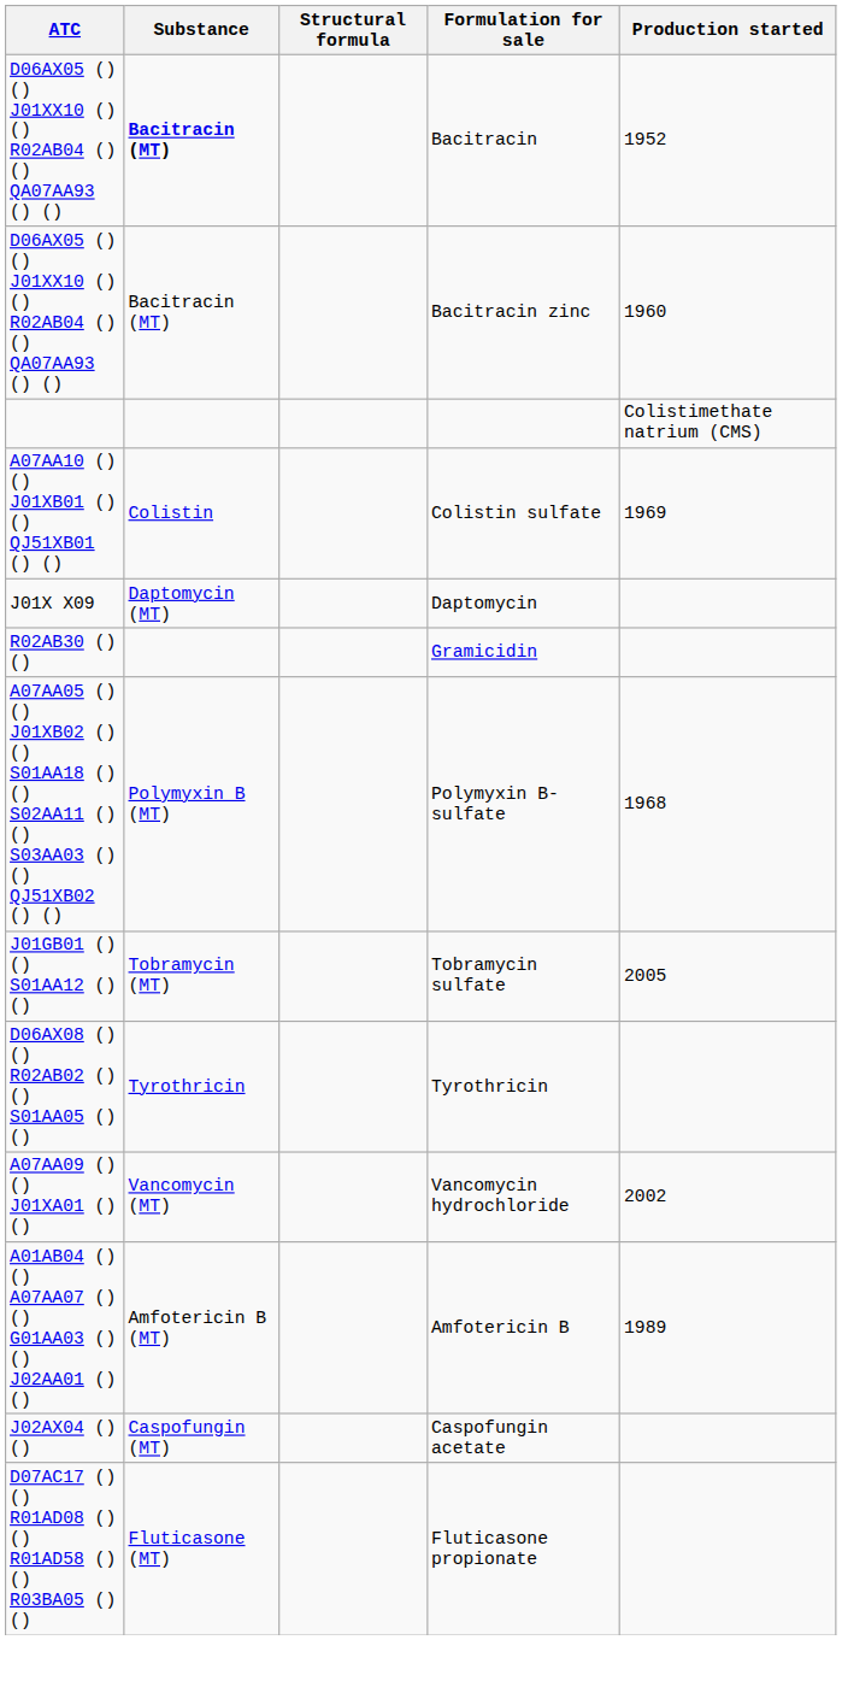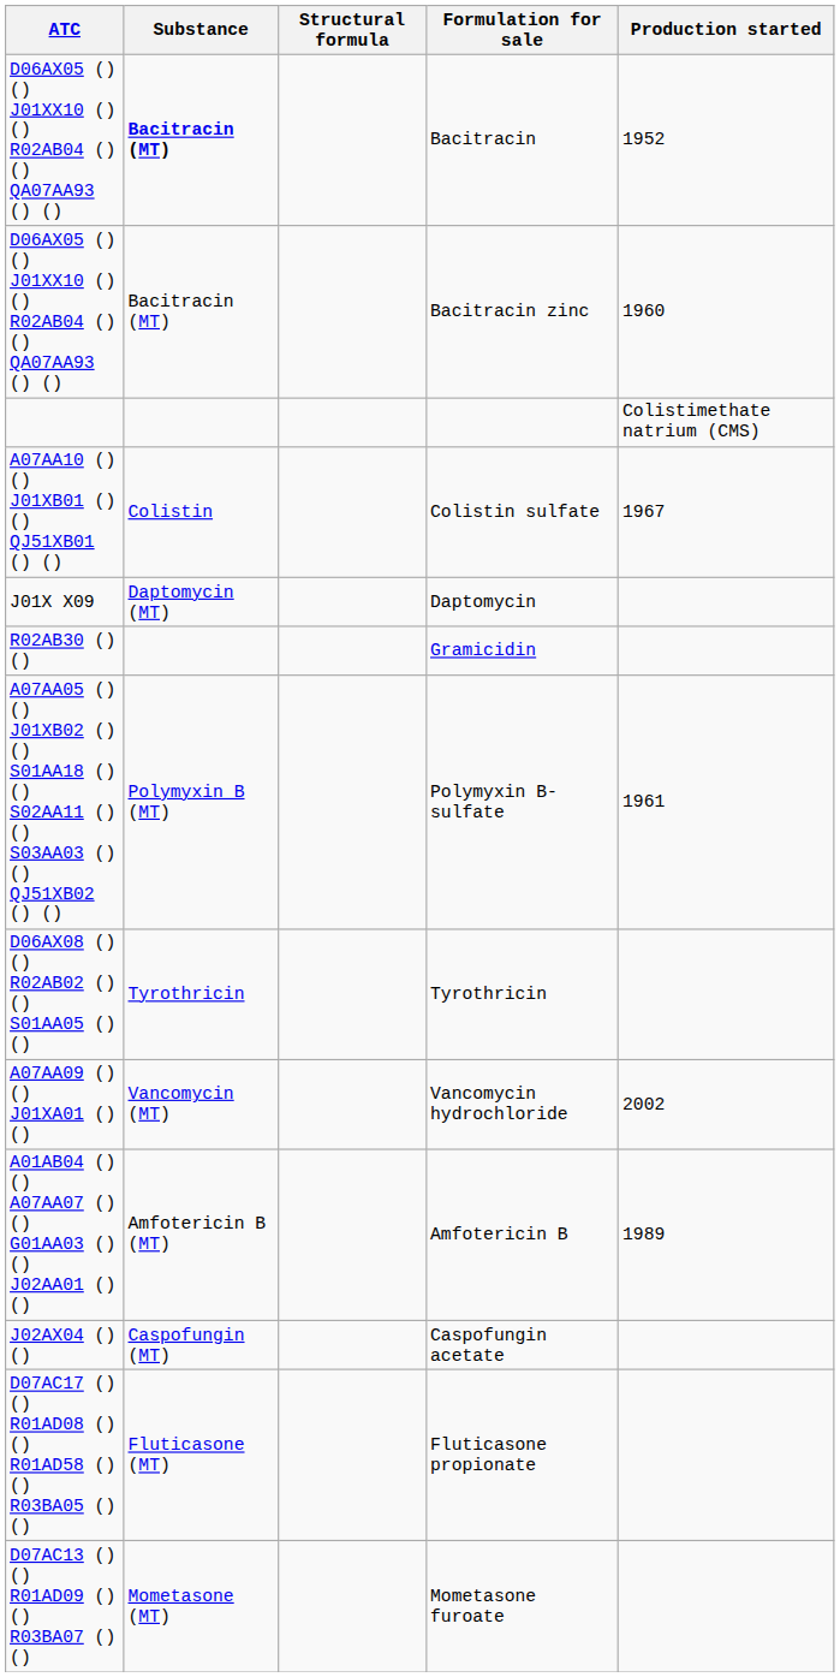 <table class=wikitable>
 <tr>
 <th><a href='#'>ATC</a></th>
 <th>Substance</th>
 <th>Structural formula</th>
 <th>Formulation for sale</th>
 <th>Production started</th>
 </tr>
 <tr>
 <td><a href='#'>D06AX05</a> () ()<br><a href='#'>J01XX10</a> () ()<br><a href='#'>R02AB04</a> () ()<br><a href='#'>QA07AA93</a> () ()</td>
 <td><strong><a href='#'>Bacitracin</a> (<a href='#'>MT</a>)</strong></td>
 <td></td>
 <td>Bacitracin</td>
 <td>1952</td>
 </tr>
 <tr>
 <td><a href='#'>D06AX05</a> () ()<br><a href='#'>J01XX10</a> () ()<br><a href='#'>R02AB04</a> () ()<br><a href='#'>QA07AA93</a> () ()</td>
 <td>Bacitracin (<a href='#'>MT</a>)</td>
 <td></td>
 <td>Bacitracin zinc</td>
 <td>1960</td>
 </tr>
 <tr>
 <td></td>
 <td></td>
 <td></td>
 <td></td>
 <td>Colistimethate natrium (CMS)</td>
 </tr>
 <tr>
 <td><a href='#'>A07AA10</a> () ()<br><a href='#'>J01XB01</a> () ()<br><a href='#'>QJ51XB01</a> () ()</td>
 <td><a href='#'>Colistin</a></td>
 <td></td>
 <td>Colistin sulfate</td>
-<td>1969</td>
+<td>1967</td>
 </tr>
 <tr>
 <td>J01X X09</td>
 <td><a href='#'>Daptomycin</a> (<a href='#'>MT</a>)</td>
 <td></td>
 <td>Daptomycin</td>
 <td></td>
 </tr>
 <tr>
 <td><a href='#'>R02AB30</a> () ()</td>
 <td></td>
 <td></td>
 <td><a href='#'>Gramicidin</a></td>
 <td></td>
 </tr>
 <tr>
 <td><a href='#'>A07AA05</a> () ()<br><a href='#'>J01XB02</a> () ()<br><a href='#'>S01AA18</a> () ()<br><a href='#'>S02AA11</a> () ()<br><a href='#'>S03AA03</a> () ()<br><a href='#'>QJ51XB02</a> () ()</td>
 <td><a href='#'>Polymyxin B</a> (<a href='#'>MT</a>)</td>
 <td></td>
 <td>Polymyxin B-sulfate</td>
-<td>1968</td>
-</tr>
-<tr>
-<td><a href='#'>J01GB01</a> () ()<br><a href='#'>S01AA12</a> () ()</td>
-<td><a href='#'>Tobramycin</a> (<a href='#'>MT</a>)</td>
-<td></td>
-<td>Tobramycin sulfate</td>
-<td>2005</td>
+<td>1961</td>
 </tr>
 <tr>
 <td><a href='#'>D06AX08</a> () ()<br><a href='#'>R02AB02</a> () ()<br><a href='#'>S01AA05</a> () ()</td>
 <td><a href='#'>Tyrothricin</a></td>
 <td></td>
 <td>Tyrothricin</td>
 <td></td>
 </tr>
 <tr>
 <td><a href='#'>A07AA09</a> () ()<br><a href='#'>J01XA01</a> () ()</td>
 <td><a href='#'>Vancomycin</a> (<a href='#'>MT</a>)</td>
 <td></td>
 <td>Vancomycin hydrochloride</td>
 <td>2002</td>
 </tr>
 <tr>
 <td><a href='#'>A01AB04</a> () ()<br><a href='#'>A07AA07</a> () ()<br><a href='#'>G01AA03</a> () ()<br><a href='#'>J02AA01</a> () ()</td>
 <td>Amfotericin B (<a href='#'>MT</a>)</td>
 <td></td>
 <td>Amfotericin B</td>
 <td>1989</td>
 </tr>
 <tr>
 <td><a href='#'>J02AX04</a> () ()</td>
 <td><a href='#'>Caspofungin</a> (<a href='#'>MT</a>)</td>
 <td></td>
 <td>Caspofungin acetate</td>
 <td></td>
 </tr>
 <tr>
 <td><a href='#'>D07AC17</a> () ()<br><a href='#'>R01AD08</a> () ()<br><a href='#'>R01AD58</a> () ()<br><a href='#'>R03BA05</a> () ()</td>
 <td><a href='#'>Fluticasone</a> (<a href='#'>MT</a>)</td>
 <td></td>
 <td>Fluticasone propionate</td>
 <td></td>
 </tr>
+<tr>
+<td><a href='#'>D07AC13</a> () ()<br><a href='#'>R01AD09</a> () ()<br><a href='#'>R03BA07</a> () ()</td>
+<td><a href='#'>Mometasone</a> (<a href='#'>MT</a>)</td>
+<td></td>
+<td>Mometasone furoate</td>
+<td></td>
+</tr>
 </table>
